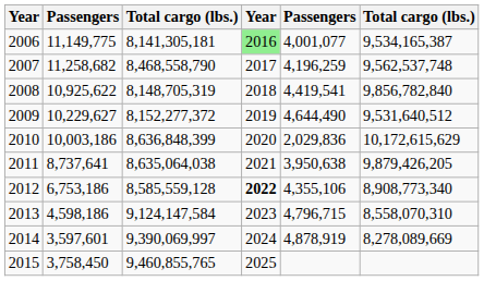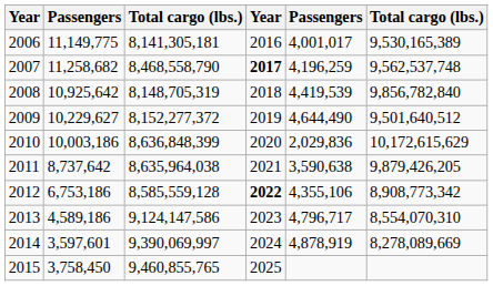 <table class="wikitable">
 <tr>
 <th>Year</th>
 <th>Passengers</th>
 <th>Total cargo (lbs.)</th>
 <th>Year</th>
 <th>Passengers</th>
 <th>Total cargo (lbs.)</th>
 </tr>
 <tr>
 <td>2006</td>
 <td>11,149,775</td>
 <td>8,141,305,181</td>
-<td style="background: lightgreen;">2016</td>
-<td>4,001,077</td>
-<td>9,534,165,387</td>
+<td>2016</td>
+<td>4,001,017</td>
+<td>9,530,165,389</td>
 </tr>
 <tr>
 <td>2007</td>
 <td>11,258,682</td>
 <td>8,468,558,790</td>
-<td>2017</td>
+<td><strong>2017</strong></td>
 <td>4,196,259</td>
 <td>9,562,537,748</td>
 </tr>
 <tr>
 <td>2008</td>
-<td>10,925,622</td>
+<td>10,925,642</td>
 <td>8,148,705,319</td>
 <td>2018</td>
-<td>4,419,541</td>
+<td>4,419,539</td>
 <td>9,856,782,840</td>
 </tr>
 <tr>
 <td>2009</td>
 <td>10,229,627</td>
 <td>8,152,277,372</td>
 <td>2019</td>
 <td>4,644,490</td>
-<td>9,531,640,512</td>
+<td>9,501,640,512</td>
 </tr>
 <tr>
 <td>2010</td>
 <td>10,003,186</td>
 <td>8,636,848,399</td>
 <td>2020</td>
 <td>2,029,836</td>
 <td>10,172,615,629</td>
 </tr>
 <tr>
 <td>2011</td>
-<td>8,737,641</td>
-<td>8,635,064,038</td>
+<td>8,737,642</td>
+<td>8,635,964,038</td>
 <td>2021</td>
-<td>3,950,638</td>
+<td>3,590,638</td>
 <td>9,879,426,205</td>
 </tr>
 <tr>
 <td>2012</td>
 <td>6,753,186</td>
 <td>8,585,559,128</td>
 <td><strong>2022</strong></td>
 <td>4,355,106</td>
-<td>8,908,773,340</td>
+<td>8,908,773,342</td>
 </tr>
 <tr>
 <td>2013</td>
-<td>4,598,186</td>
-<td>9,124,147,584</td>
+<td>4,589,186</td>
+<td>9,124,147,586</td>
 <td>2023</td>
-<td>4,796,715</td>
-<td>8,558,070,310</td>
+<td>4,796,717</td>
+<td>8,554,070,310</td>
 </tr>
 <tr>
 <td>2014</td>
 <td>3,597,601</td>
 <td>9,390,069,997</td>
 <td>2024</td>
 <td>4,878,919</td>
 <td>8,278,089,669</td>
 </tr>
 <tr>
 <td>2015</td>
 <td>3,758,450</td>
 <td>9,460,855,765</td>
 <td>2025</td>
 <td></td>
 <td></td>
 </tr>
 </table>
